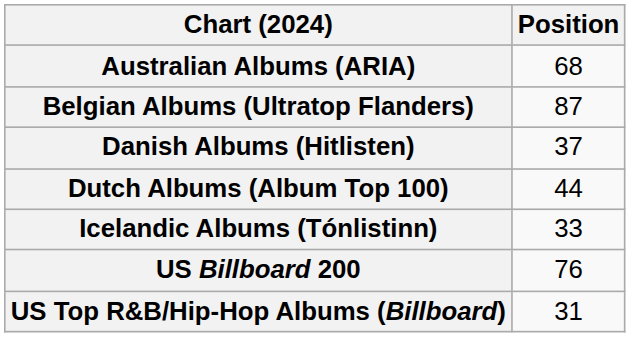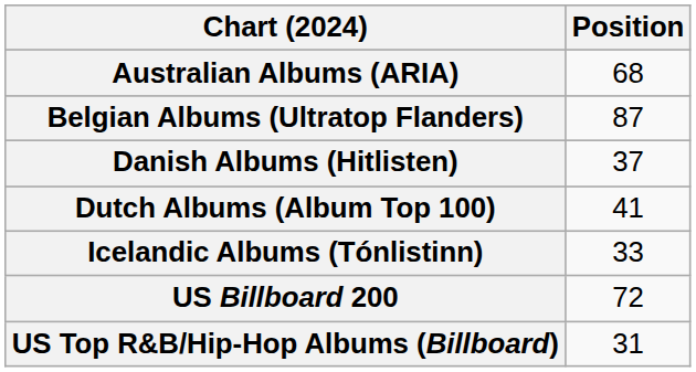 <table class="wikitable sortable plainrowheaders" style="text-align:center">
 <tr>
 <th scope="col">Chart (2024)</th>
 <th scope="col">Position</th>
 </tr>
 <tr>
 <th scope="row">Australian Albums (ARIA)</th>
 <td>68</td>
 </tr>
 <tr>
 <th scope="row">Belgian Albums (Ultratop Flanders)</th>
 <td>87</td>
 </tr>
 <tr>
 <th scope="row">Danish Albums (Hitlisten)</th>
 <td>37</td>
 </tr>
 <tr>
 <th scope="row">Dutch Albums (Album Top 100)</th>
-<td>44</td>
+<td>41</td>
 </tr>
 <tr>
 <th scope="row">Icelandic Albums (Tónlistinn)</th>
 <td>33</td>
 </tr>
 <tr>
 <th scope="row">US <em>Billboard</em> 200</th>
-<td>76</td>
+<td>72</td>
 </tr>
 <tr>
 <th scope="row">US Top R&B/Hip-Hop Albums (<em>Billboard</em>)</th>
 <td>31</td>
 </tr>
 </table>
